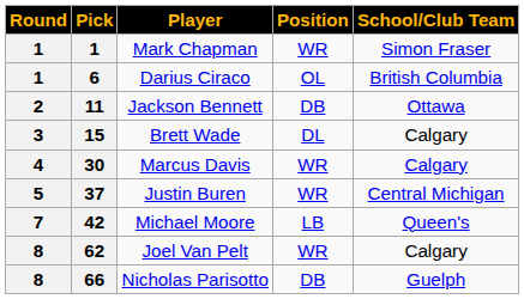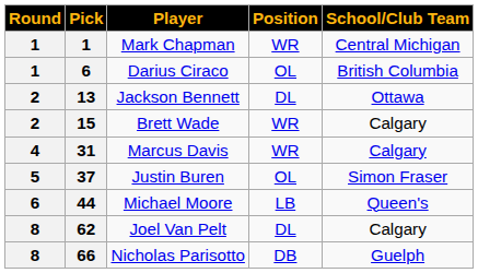 <table class="wikitable" style="font-size: 95%;">
 <tr>
 <th style="background:black;color:#FFB60F;">Round</th>
 <th style="background:black;color:#FFB60F;">Pick</th>
 <th style="background:black;color:#FFB60F;">Player</th>
 <th style="background:black;color:#FFB60F;">Position</th>
 <th style="background:black;color:#FFB60F;">School/Club Team</th>
 </tr>
 <tr align="center">
 <th align="center">1</th>
 <th>1</th>
 <td><a href='#'>Mark Chapman</a></td>
 <td><a href='#'>WR</a></td>
-<td><a href='#'>Simon Fraser</a></td>
+<td><a href='#'>Central Michigan</a></td>
 </tr>
 <tr align="center">
 <th align="center">1</th>
 <th>6</th>
 <td><a href='#'>Darius Ciraco</a></td>
 <td><a href='#'>OL</a></td>
 <td><a href='#'>British Columbia</a></td>
 </tr>
 <tr align="center">
 <th align="center">2</th>
-<th>11</th>
+<th>13</th>
 <td><a href='#'>Jackson Bennett</a></td>
-<td><a href='#'>DB</a></td>
+<td><a href='#'>DL</a></td>
 <td><a href='#'>Ottawa</a></td>
 </tr>
 <tr align="center">
-<th align="center">3</th>
+<th align="center">2</th>
 <th>15</th>
 <td><a href='#'>Brett Wade</a></td>
-<td><a href='#'>DL</a></td>
+<td><a href='#'>WR</a></td>
 <td>Calgary</td>
 </tr>
 <tr align="center">
 <th align="center">4</th>
-<th>30</th>
+<th>31</th>
 <td><a href='#'>Marcus Davis</a></td>
 <td><a href='#'>WR</a></td>
 <td><a href='#'>Calgary</a></td>
 </tr>
 <tr align="center">
 <th align="center">5</th>
 <th>37</th>
 <td><a href='#'>Justin Buren</a></td>
-<td><a href='#'>WR</a></td>
-<td><a href='#'>Central Michigan</a></td>
+<td><a href='#'>OL</a></td>
+<td><a href='#'>Simon Fraser</a></td>
 </tr>
 <tr align="center">
-<th align="center">7</th>
-<th>42</th>
+<th align="center">6</th>
+<th>44</th>
 <td><a href='#'>Michael Moore</a></td>
 <td><a href='#'>LB</a></td>
 <td><a href='#'>Queen's</a></td>
 </tr>
 <tr align="center">
 <th align="center">8</th>
 <th>62</th>
 <td><a href='#'>Joel Van Pelt</a></td>
-<td><a href='#'>WR</a></td>
+<td><a href='#'>DL</a></td>
 <td>Calgary</td>
 </tr>
 <tr align="center">
 <th align="center">8</th>
 <th>66</th>
 <td><a href='#'>Nicholas Parisotto</a></td>
 <td><a href='#'>DB</a></td>
 <td><a href='#'>Guelph</a></td>
 </tr>
 <tr>
 </tr>
 </table>
